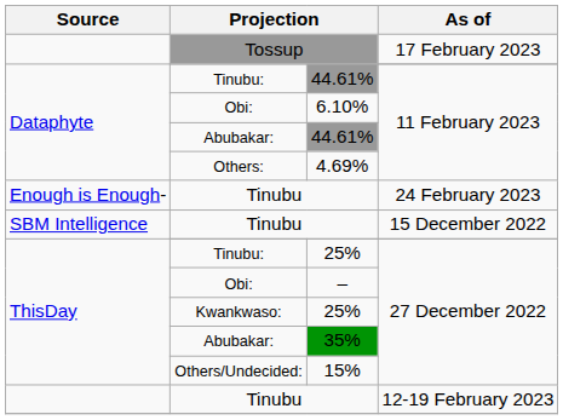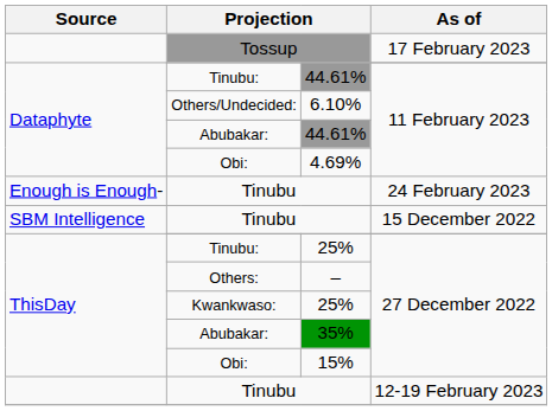 <table class="wikitable" style="text-align:center">
 <tr>
 <th>Source</th>
 <th colspan=2>Projection</th>
 <th>As of</th>
 </tr>
 <tr>
 <td align="left"></td>
 <td colspan=2 bgcolor=#999999>Tossup</td>
 <td>17 February 2023</td>
 </tr>
 <tr>
 <td rowspan=5 align="left"><a href='#'>Dataphyte</a></td>
 </tr>
 <tr>
 <td><small>Tinubu:</small></td>
 <td bgcolor=#999999>44.61%</td>
 <td rowspan=4>11 February 2023</td>
 </tr>
 <tr>
-<td><small>Obi:</small></td>
+<td><small>Others/Undecided:</small></td>
 <td>6.10%</td>
 </tr>
 <tr>
 <td><small>Abubakar:</small></td>
 <td bgcolor=#999999>44.61%</td>
 </tr>
 <tr>
-<td><small>Others:</small></td>
+<td><small>Obi:</small></td>
 <td>4.69%</td>
 </tr>
 <tr>
 <td align="left"><a href='#'>Enough is Enough</a>-<br></td>
 <td colspan=2 >Tinubu</td>
 <td>24 February 2023</td>
 </tr>
 <tr>
 <td align="left"><a href='#'>SBM Intelligence</a></td>
 <td colspan=2 >Tinubu</td>
 <td>15 December 2022</td>
 </tr>
 <tr>
 <td rowspan=6 align="left"><a href='#'>ThisDay</a></td>
 </tr>
 <tr>
 <td><small>Tinubu:</small></td>
 <td>25%</td>
 <td rowspan=5>27 December 2022</td>
 </tr>
 <tr>
-<td><small>Obi:</small></td>
+<td><small>Others:</small></td>
 <td>–</td>
 </tr>
 <tr>
 <td><small>Kwankwaso:</small></td>
 <td>25%</td>
 </tr>
 <tr>
 <td><small>Abubakar:</small></td>
 <td bgcolor=#009404>35%</td>
 </tr>
 <tr>
-<td><small>Others/Undecided:</small></td>
+<td><small>Obi:</small></td>
 <td>15%</td>
 </tr>
 <tr>
 <td align="left"></td>
 <td colspan=2 >Tinubu</td>
 <td>12-19 February 2023</td>
 </tr>
 <tr>
 </tr>
 </table>
